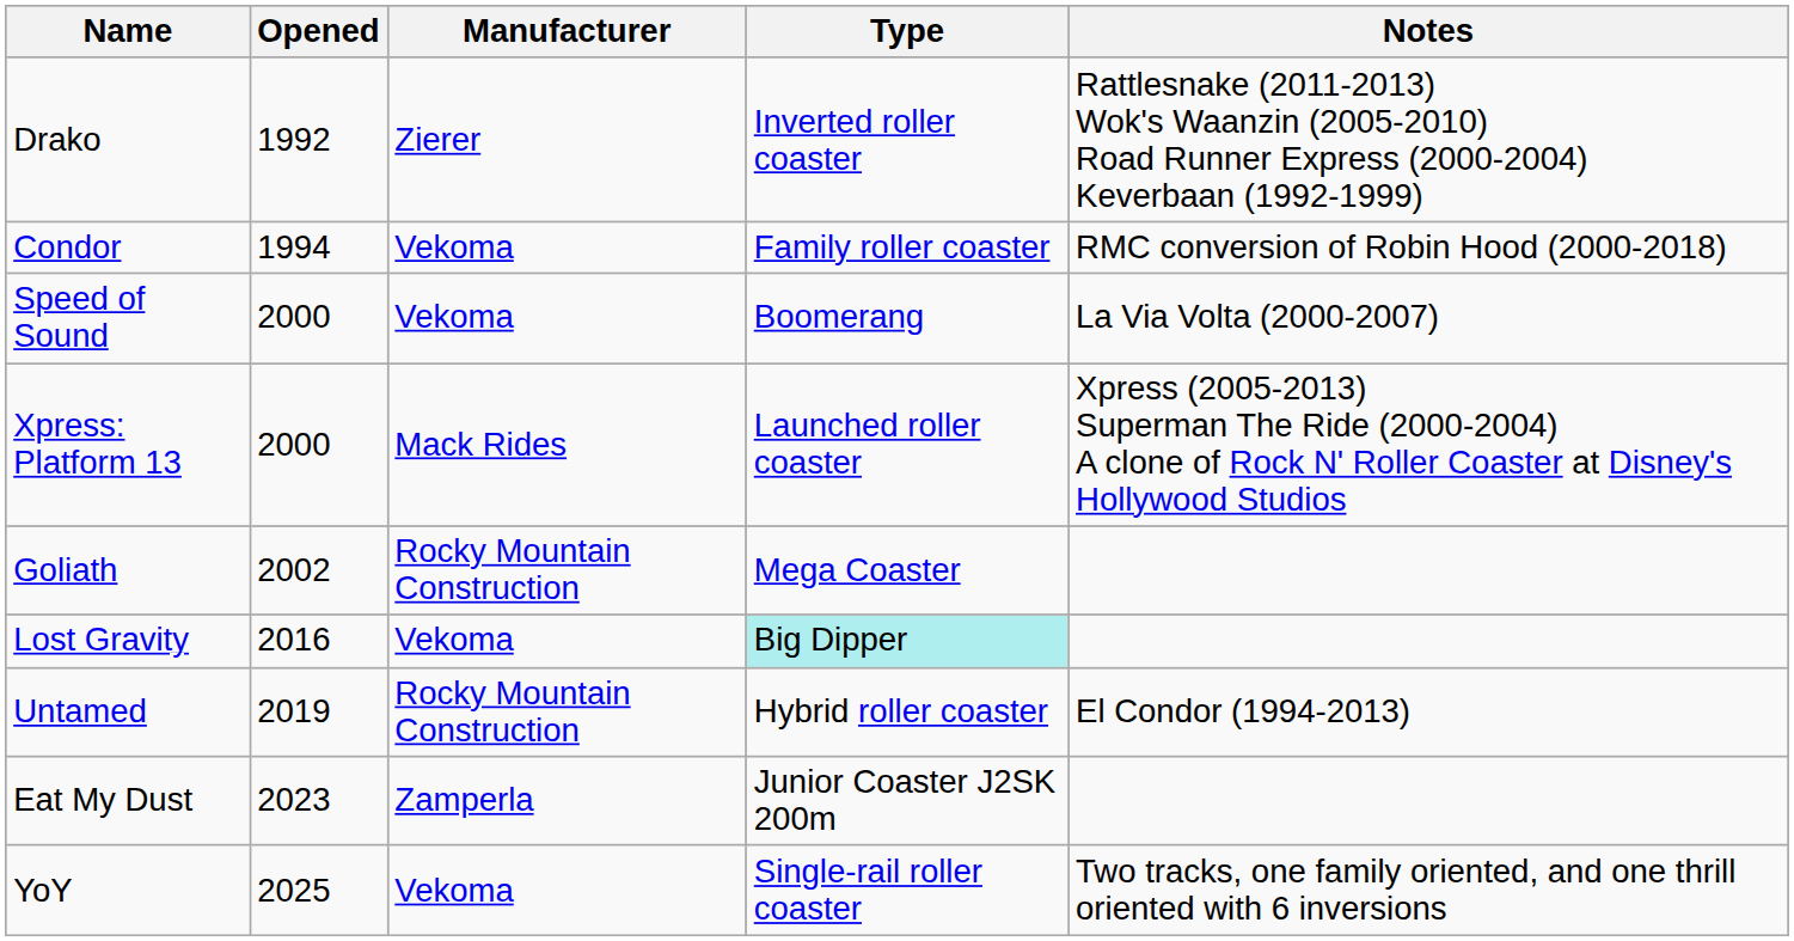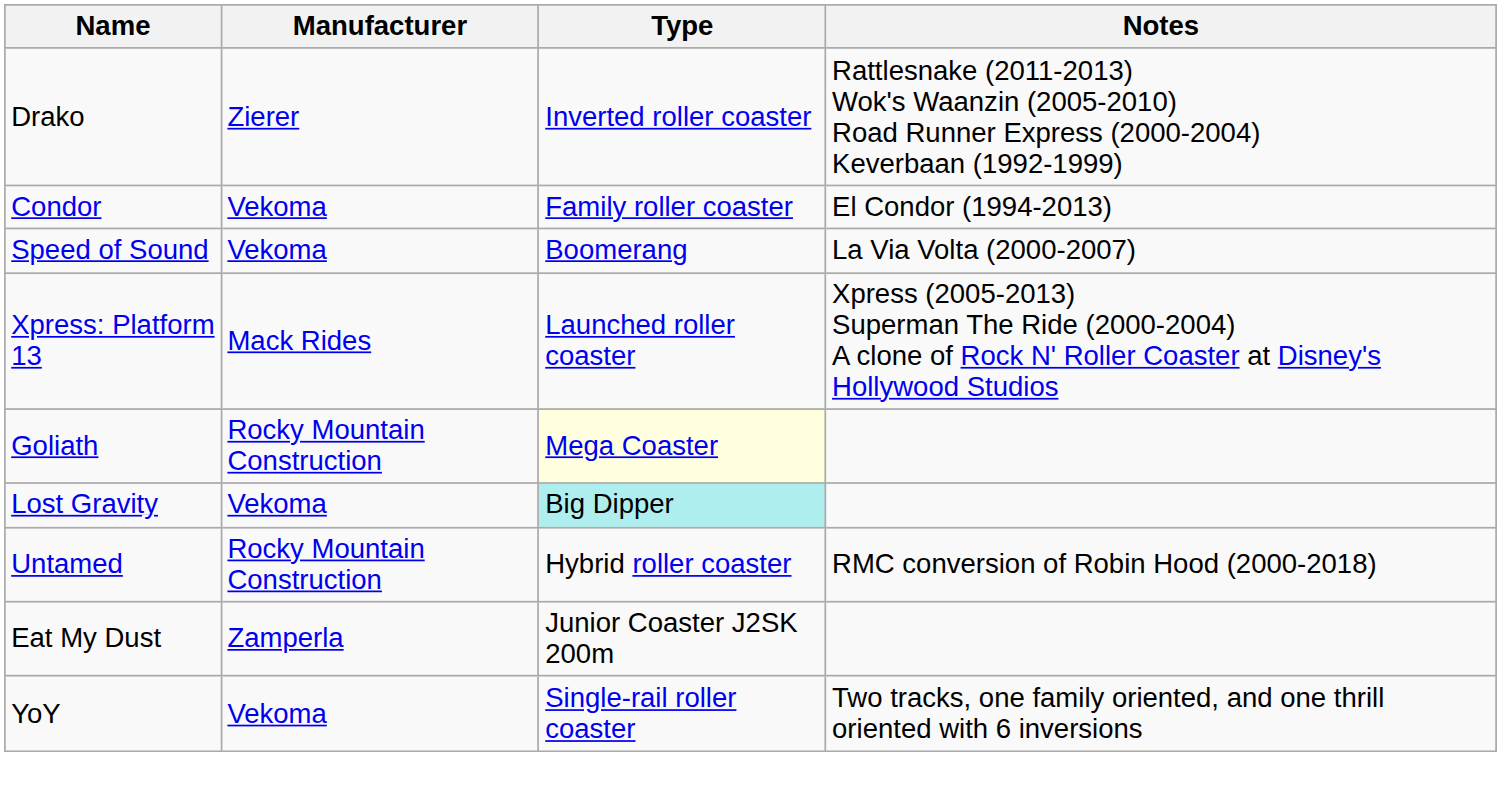 <table class="wikitable sortable">
 <tr>
 <th>Name</th>
-<th>Opened</th>
 <th>Manufacturer</th>
 <th>Type</th>
 <th>Notes</th>
 </tr>
 <tr>
 <td>Drako</td>
-<td>1992</td>
 <td><a href='#'>Zierer</a></td>
 <td><a href='#'>Inverted roller coaster</a></td>
 <td>Rattlesnake (2011-2013)<br>Wok's Waanzin (2005-2010)<br>Road Runner Express (2000-2004)<br>Keverbaan (1992-1999)</td>
 </tr>
 <tr>
 <td><a href='#'>Condor</a></td>
-<td>1994</td>
 <td><a href='#'>Vekoma</a></td>
 <td><a href='#'>Family roller coaster</a></td>
-<td>RMC conversion of Robin Hood (2000-2018)</td>
+<td>El Condor (1994-2013)</td>
 </tr>
 <tr>
 <td><a href='#'>Speed of Sound</a></td>
-<td>2000</td>
 <td><a href='#'>Vekoma</a></td>
 <td><a href='#'>Boomerang</a></td>
 <td>La Via Volta (2000-2007)</td>
 </tr>
 <tr>
 <td><a href='#'>Xpress: Platform 13</a></td>
-<td>2000</td>
 <td><a href='#'>Mack Rides</a></td>
 <td><a href='#'>Launched roller coaster</a></td>
 <td>Xpress (2005-2013)<br>Superman The Ride (2000-2004)<br>A clone of <a href='#'>Rock N' Roller Coaster</a> at <a href='#'>Disney's Hollywood Studios</a></td>
 </tr>
 <tr>
 <td><a href='#'>Goliath</a></td>
-<td>2002</td>
 <td><a href='#'>Rocky Mountain Construction</a></td>
-<td><a href='#'>Mega Coaster</a></td>
+<td style="background: lightyellow;"><a href='#'>Mega Coaster</a></td>
 <td></td>
 </tr>
 <tr>
 <td><a href='#'>Lost Gravity</a></td>
-<td>2016</td>
 <td><a href='#'>Vekoma</a></td>
 <td style="background: paleturquoise;">Big Dipper</td>
 <td></td>
 </tr>
 <tr>
 <td><a href='#'>Untamed</a></td>
-<td>2019</td>
 <td><a href='#'>Rocky Mountain Construction</a></td>
 <td>Hybrid <a href='#'>roller coaster</a></td>
-<td>El Condor (1994-2013)</td>
+<td>RMC conversion of Robin Hood (2000-2018)</td>
 </tr>
 <tr>
 <td>Eat My Dust</td>
-<td>2023</td>
 <td><a href='#'>Zamperla</a></td>
 <td>Junior Coaster J2SK 200m</td>
 <td></td>
 </tr>
 <tr>
 <td>YoY</td>
-<td>2025</td>
 <td><a href='#'>Vekoma</a></td>
 <td><a href='#'>Single-rail roller coaster</a></td>
 <td>Two tracks, one family oriented, and one thrill oriented with 6 inversions</td>
 </tr>
 </table>
